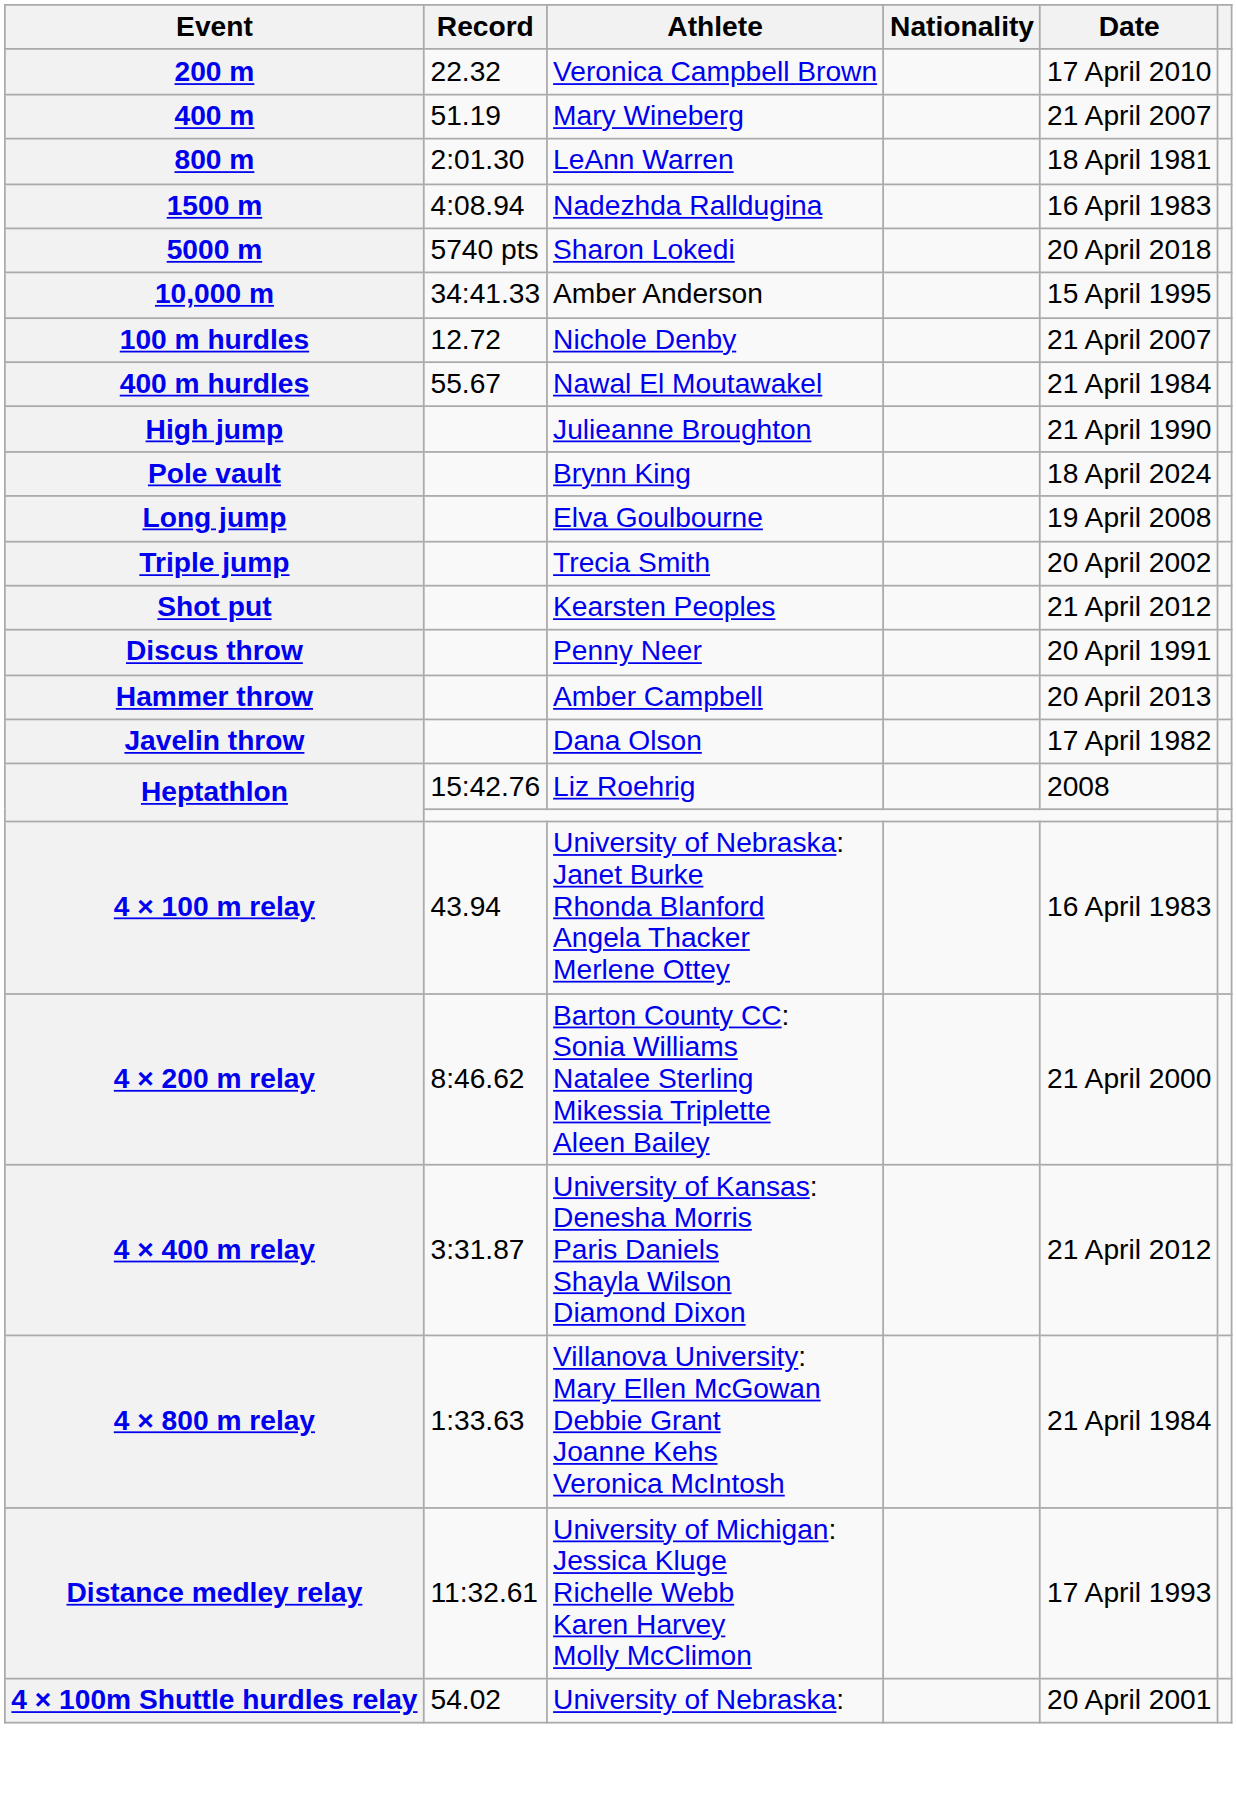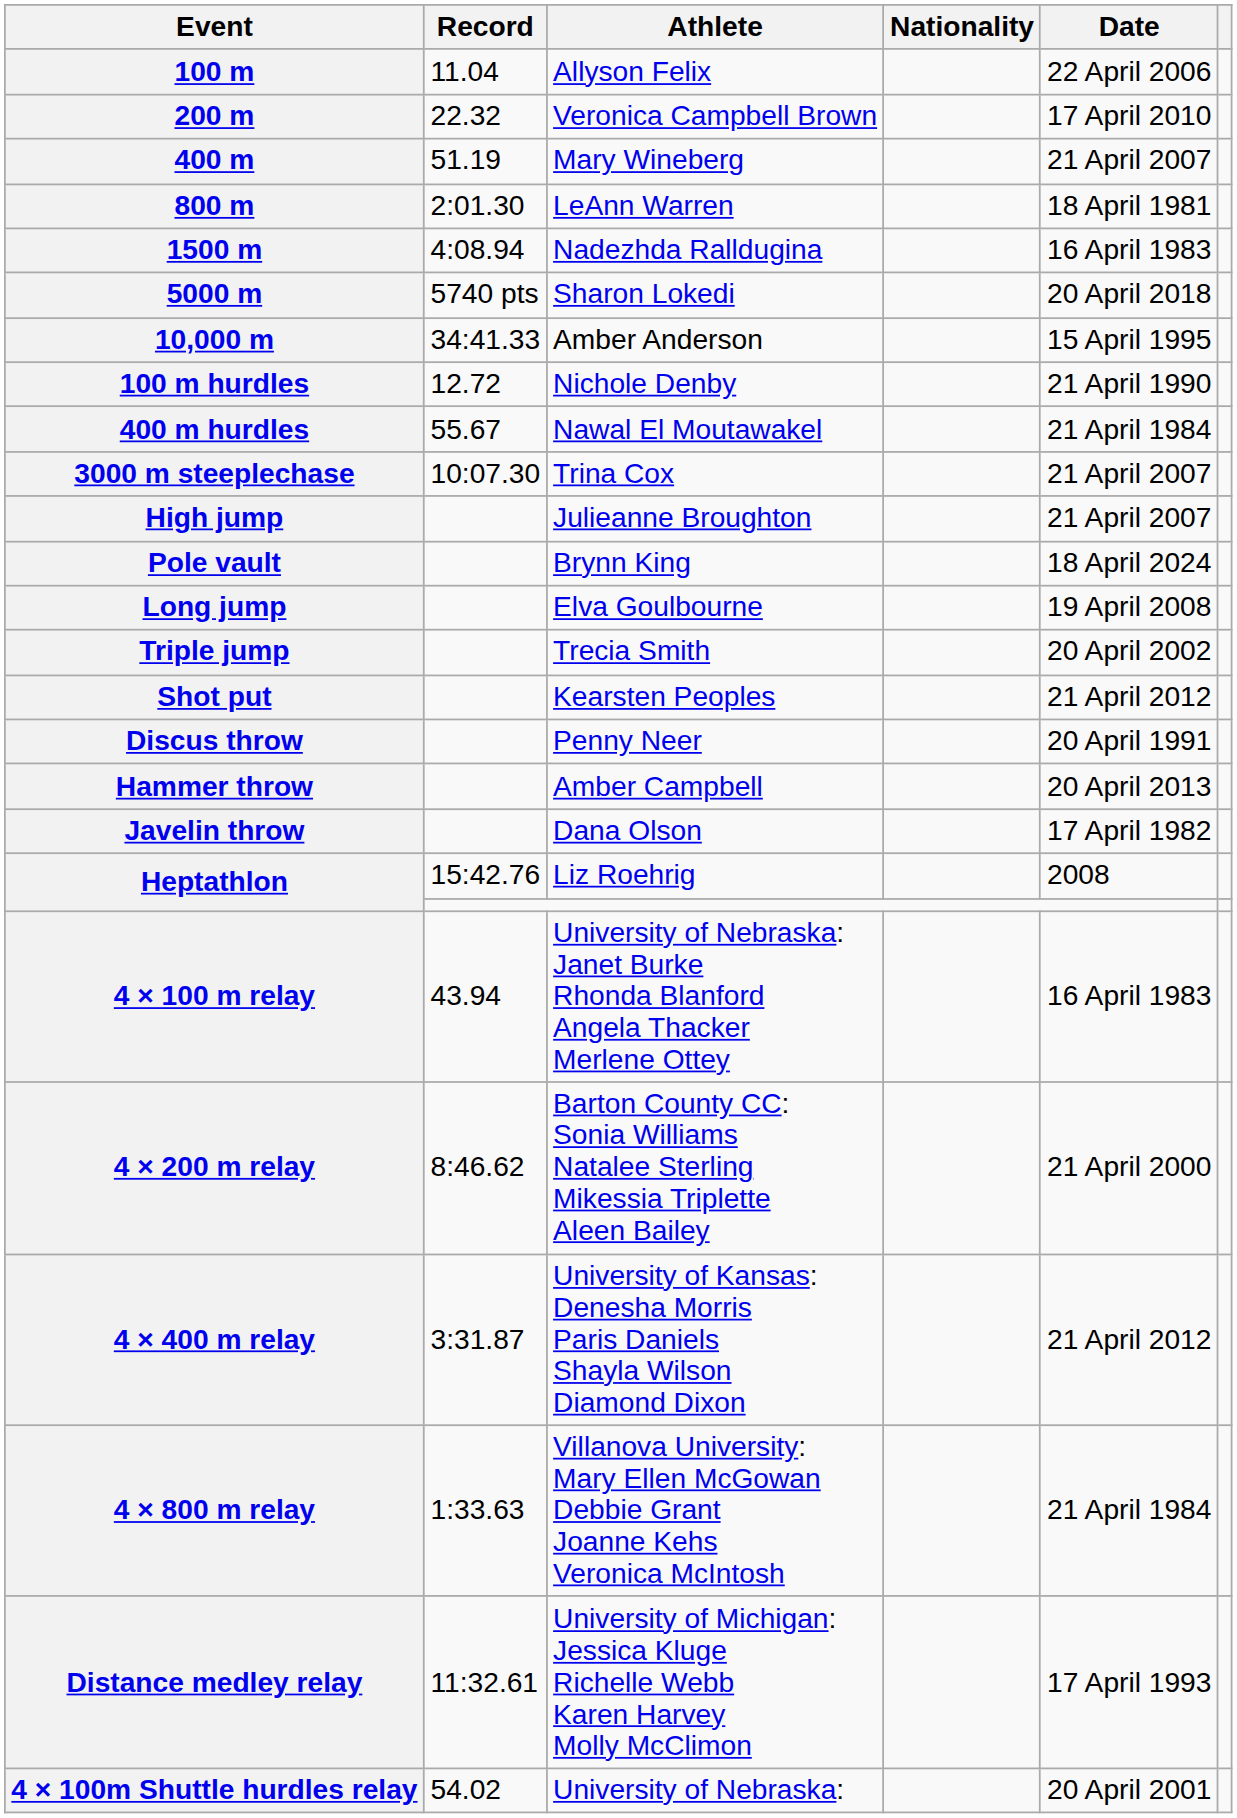 <table class="wikitable plainrowheaders sticky-header">
 <tr>
 <th scope="col">Event</th>
 <th scope="col">Record</th>
 <th scope="col">Athlete</th>
 <th scope="col">Nationality</th>
 <th scope="col">Date</th>
 <th scope="col"></th>
+</tr>
+<tr>
+<th scope="row"><a href='#'>100 m</a></th>
+<td>11.04</td>
+<td><a href='#'>Allyson Felix</a></td>
+<td></td>
+<td>22 April 2006</td>
+<td></td>
 </tr>
 <tr>
 <th scope="row"><a href='#'>200 m</a></th>
 <td>22.32 </td>
 <td><a href='#'>Veronica Campbell Brown</a></td>
 <td></td>
 <td>17 April 2010</td>
 <td></td>
 </tr>
 <tr>
 <th scope="row"><a href='#'>400 m</a></th>
 <td>51.19</td>
 <td><a href='#'>Mary Wineberg</a></td>
 <td></td>
 <td>21 April 2007</td>
 <td></td>
 </tr>
 <tr>
 <th scope="row"><a href='#'>800 m</a></th>
 <td>2:01.30</td>
 <td><a href='#'>LeAnn Warren</a></td>
 <td></td>
 <td>18 April 1981</td>
 <td></td>
 </tr>
 <tr>
 <th scope="row"><a href='#'>1500 m</a></th>
 <td>4:08.94</td>
 <td><a href='#'>Nadezhda Ralldugina</a></td>
 <td></td>
 <td>16 April 1983</td>
 <td></td>
 </tr>
 <tr>
 <th scope="row"><a href='#'>5000 m</a></th>
 <td>5740 pts</td>
 <td><a href='#'>Sharon Lokedi</a></td>
 <td></td>
 <td>20 April 2018</td>
 <td></td>
 </tr>
 <tr>
 <th scope="row"><a href='#'>10,000 m</a></th>
 <td>34:41.33</td>
 <td>Amber Anderson</td>
 <td></td>
 <td>15 April 1995</td>
 <td></td>
 </tr>
 <tr>
 <th scope="row"><a href='#'>100 m hurdles</a></th>
 <td>12.72</td>
 <td><a href='#'>Nichole Denby</a></td>
 <td></td>
-<td>21 April 2007</td>
+<td>21 April 1990</td>
 <td></td>
 </tr>
 <tr>
 <th scope="row"><a href='#'>400 m hurdles</a></th>
 <td>55.67</td>
 <td><a href='#'>Nawal El Moutawakel</a></td>
 <td></td>
 <td>21 April 1984</td>
 <td></td>
 </tr>
 <tr>
+<th scope="row"><a href='#'>3000 m steeplechase</a></th>
+<td>10:07.30</td>
+<td><a href='#'>Trina Cox</a></td>
+<td></td>
+<td>21 April 2007</td>
+<td></td>
+</tr>
+<tr>
 <th scope="row"><a href='#'>High jump</a></th>
 <td></td>
 <td><a href='#'>Julieanne Broughton</a></td>
 <td></td>
-<td>21 April 1990</td>
+<td>21 April 2007</td>
 <td></td>
 </tr>
 <tr>
 <th scope="row"><a href='#'>Pole vault</a></th>
 <td></td>
 <td><a href='#'>Brynn King</a></td>
 <td></td>
 <td>18 April 2024</td>
 <td></td>
 </tr>
 <tr>
 <th scope="row"><a href='#'>Long jump</a></th>
 <td></td>
 <td><a href='#'>Elva Goulbourne</a></td>
 <td></td>
 <td>19 April 2008</td>
 <td></td>
 </tr>
 <tr>
 <th scope="row"><a href='#'>Triple jump</a></th>
 <td></td>
 <td><a href='#'>Trecia Smith</a></td>
 <td></td>
 <td>20 April 2002</td>
 <td></td>
 </tr>
 <tr>
 <th scope="row"><a href='#'>Shot put</a></th>
 <td></td>
 <td><a href='#'>Kearsten Peoples</a></td>
 <td></td>
 <td>21 April 2012</td>
 <td></td>
 </tr>
 <tr>
 <th scope="row"><a href='#'>Discus throw</a></th>
 <td></td>
 <td><a href='#'>Penny Neer</a></td>
 <td></td>
 <td>20 April 1991</td>
 <td></td>
 </tr>
 <tr>
 <th scope="row"><a href='#'>Hammer throw</a></th>
 <td></td>
 <td><a href='#'>Amber Campbell</a></td>
 <td></td>
 <td>20 April 2013</td>
 <td></td>
 </tr>
 <tr>
 <th scope="row"><a href='#'>Javelin throw</a></th>
 <td></td>
 <td><a href='#'>Dana Olson</a></td>
 <td></td>
 <td>17 April 1982</td>
 <td></td>
 </tr>
 <tr>
 <th scope="rowgroup" rowspan="2"><a href='#'>Heptathlon</a></th>
 <td>15:42.76</td>
 <td><a href='#'>Liz Roehrig</a></td>
 <td></td>
 <td>2008</td>
 <td></td>
 </tr>
 <tr>
 <td colspan="4"></td>
 <td></td>
 </tr>
 <tr>
 <th scope="row"><a href='#'>4 × 100 m relay</a></th>
 <td>43.94</td>
 <td><a href='#'>University of Nebraska</a>:<br><a href='#'>Janet Burke</a><br><a href='#'>Rhonda Blanford</a><br><a href='#'>Angela Thacker</a><br><a href='#'>Merlene Ottey</a></td>
 <td><br><br><br><br></td>
 <td>16 April 1983</td>
 <td></td>
 </tr>
 <tr>
 <th scope="row"><a href='#'>4 × 200 m relay</a></th>
 <td>8:46.62</td>
 <td><a href='#'>Barton County CC</a>:<br><a href='#'>Sonia Williams</a><br><a href='#'>Natalee Sterling</a><br><a href='#'>Mikessia Triplette</a><br><a href='#'>Aleen Bailey</a></td>
 <td><br><br><br><br></td>
 <td>21 April 2000</td>
 <td></td>
 </tr>
 <tr>
 <th scope="row"><a href='#'>4 × 400 m relay</a></th>
 <td>3:31.87</td>
 <td><a href='#'>University of Kansas</a>:<br><a href='#'>Denesha Morris</a><br><a href='#'>Paris Daniels</a><br><a href='#'>Shayla Wilson</a><br><a href='#'>Diamond Dixon</a></td>
 <td><br><br><br><br></td>
 <td>21 April 2012</td>
 <td></td>
 </tr>
 <tr>
 <th scope="row"><a href='#'>4 × 800 m relay</a></th>
 <td>1:33.63</td>
 <td><a href='#'>Villanova University</a>:<br><a href='#'>Mary Ellen McGowan</a><br><a href='#'>Debbie Grant</a><br><a href='#'>Joanne Kehs</a><br><a href='#'>Veronica McIntosh</a></td>
 <td></td>
 <td>21 April 1984</td>
 <td></td>
 </tr>
 <tr>
 <th scope="row"><a href='#'>Distance medley relay</a></th>
 <td>11:32.61</td>
 <td><a href='#'>University of Michigan</a>:<br><a href='#'>Jessica Kluge</a><br><a href='#'>Richelle Webb</a><br><a href='#'>Karen Harvey</a><br><a href='#'>Molly McClimon</a></td>
 <td><br><br><br><br></td>
 <td>17 April 1993</td>
 <td></td>
 </tr>
 <tr>
 <th scope="row"><a href='#'>4 × 100m Shuttle hurdles relay</a></th>
 <td>54.02</td>
 <td><a href='#'>University of Nebraska</a>:</td>
 <td></td>
 <td>20 April 2001</td>
 <td></td>
 </tr>
 </table>
